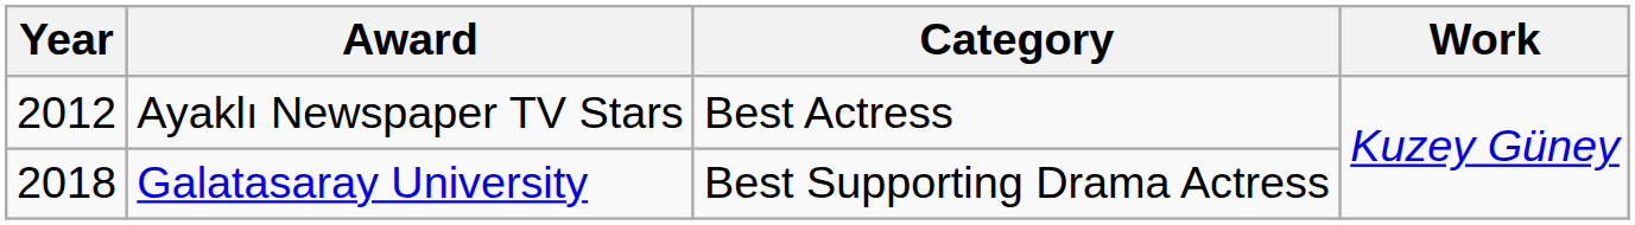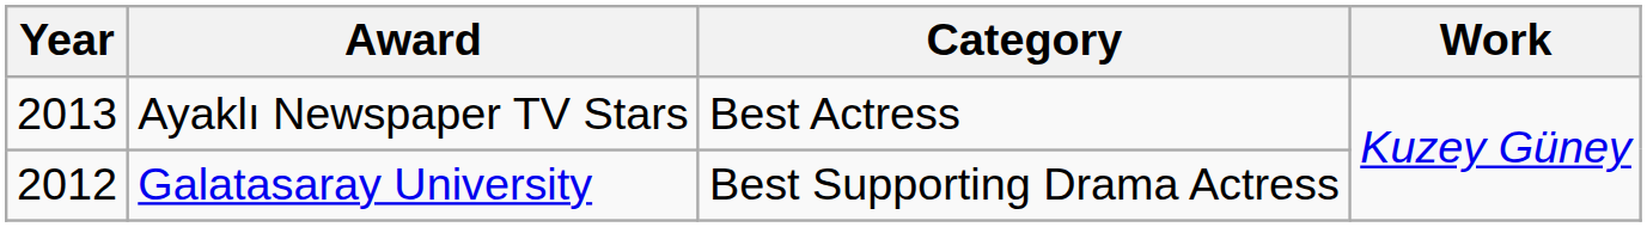 <table class="wikitable">
 <tr>
 <th>Year</th>
 <th>Award</th>
 <th>Category</th>
 <th>Work</th>
 </tr>
 <tr>
-<td>2012</td>
+<td>2013</td>
 <td>Ayaklı Newspaper TV Stars</td>
 <td>Best Actress</td>
 <td rowspan="2"><em><a href='#'>Kuzey Güney</a></em></td>
 </tr>
 <tr>
-<td>2018</td>
+<td>2012</td>
 <td><a href='#'>Galatasaray University</a></td>
 <td>Best Supporting Drama Actress</td>
 </tr>
 </table>
